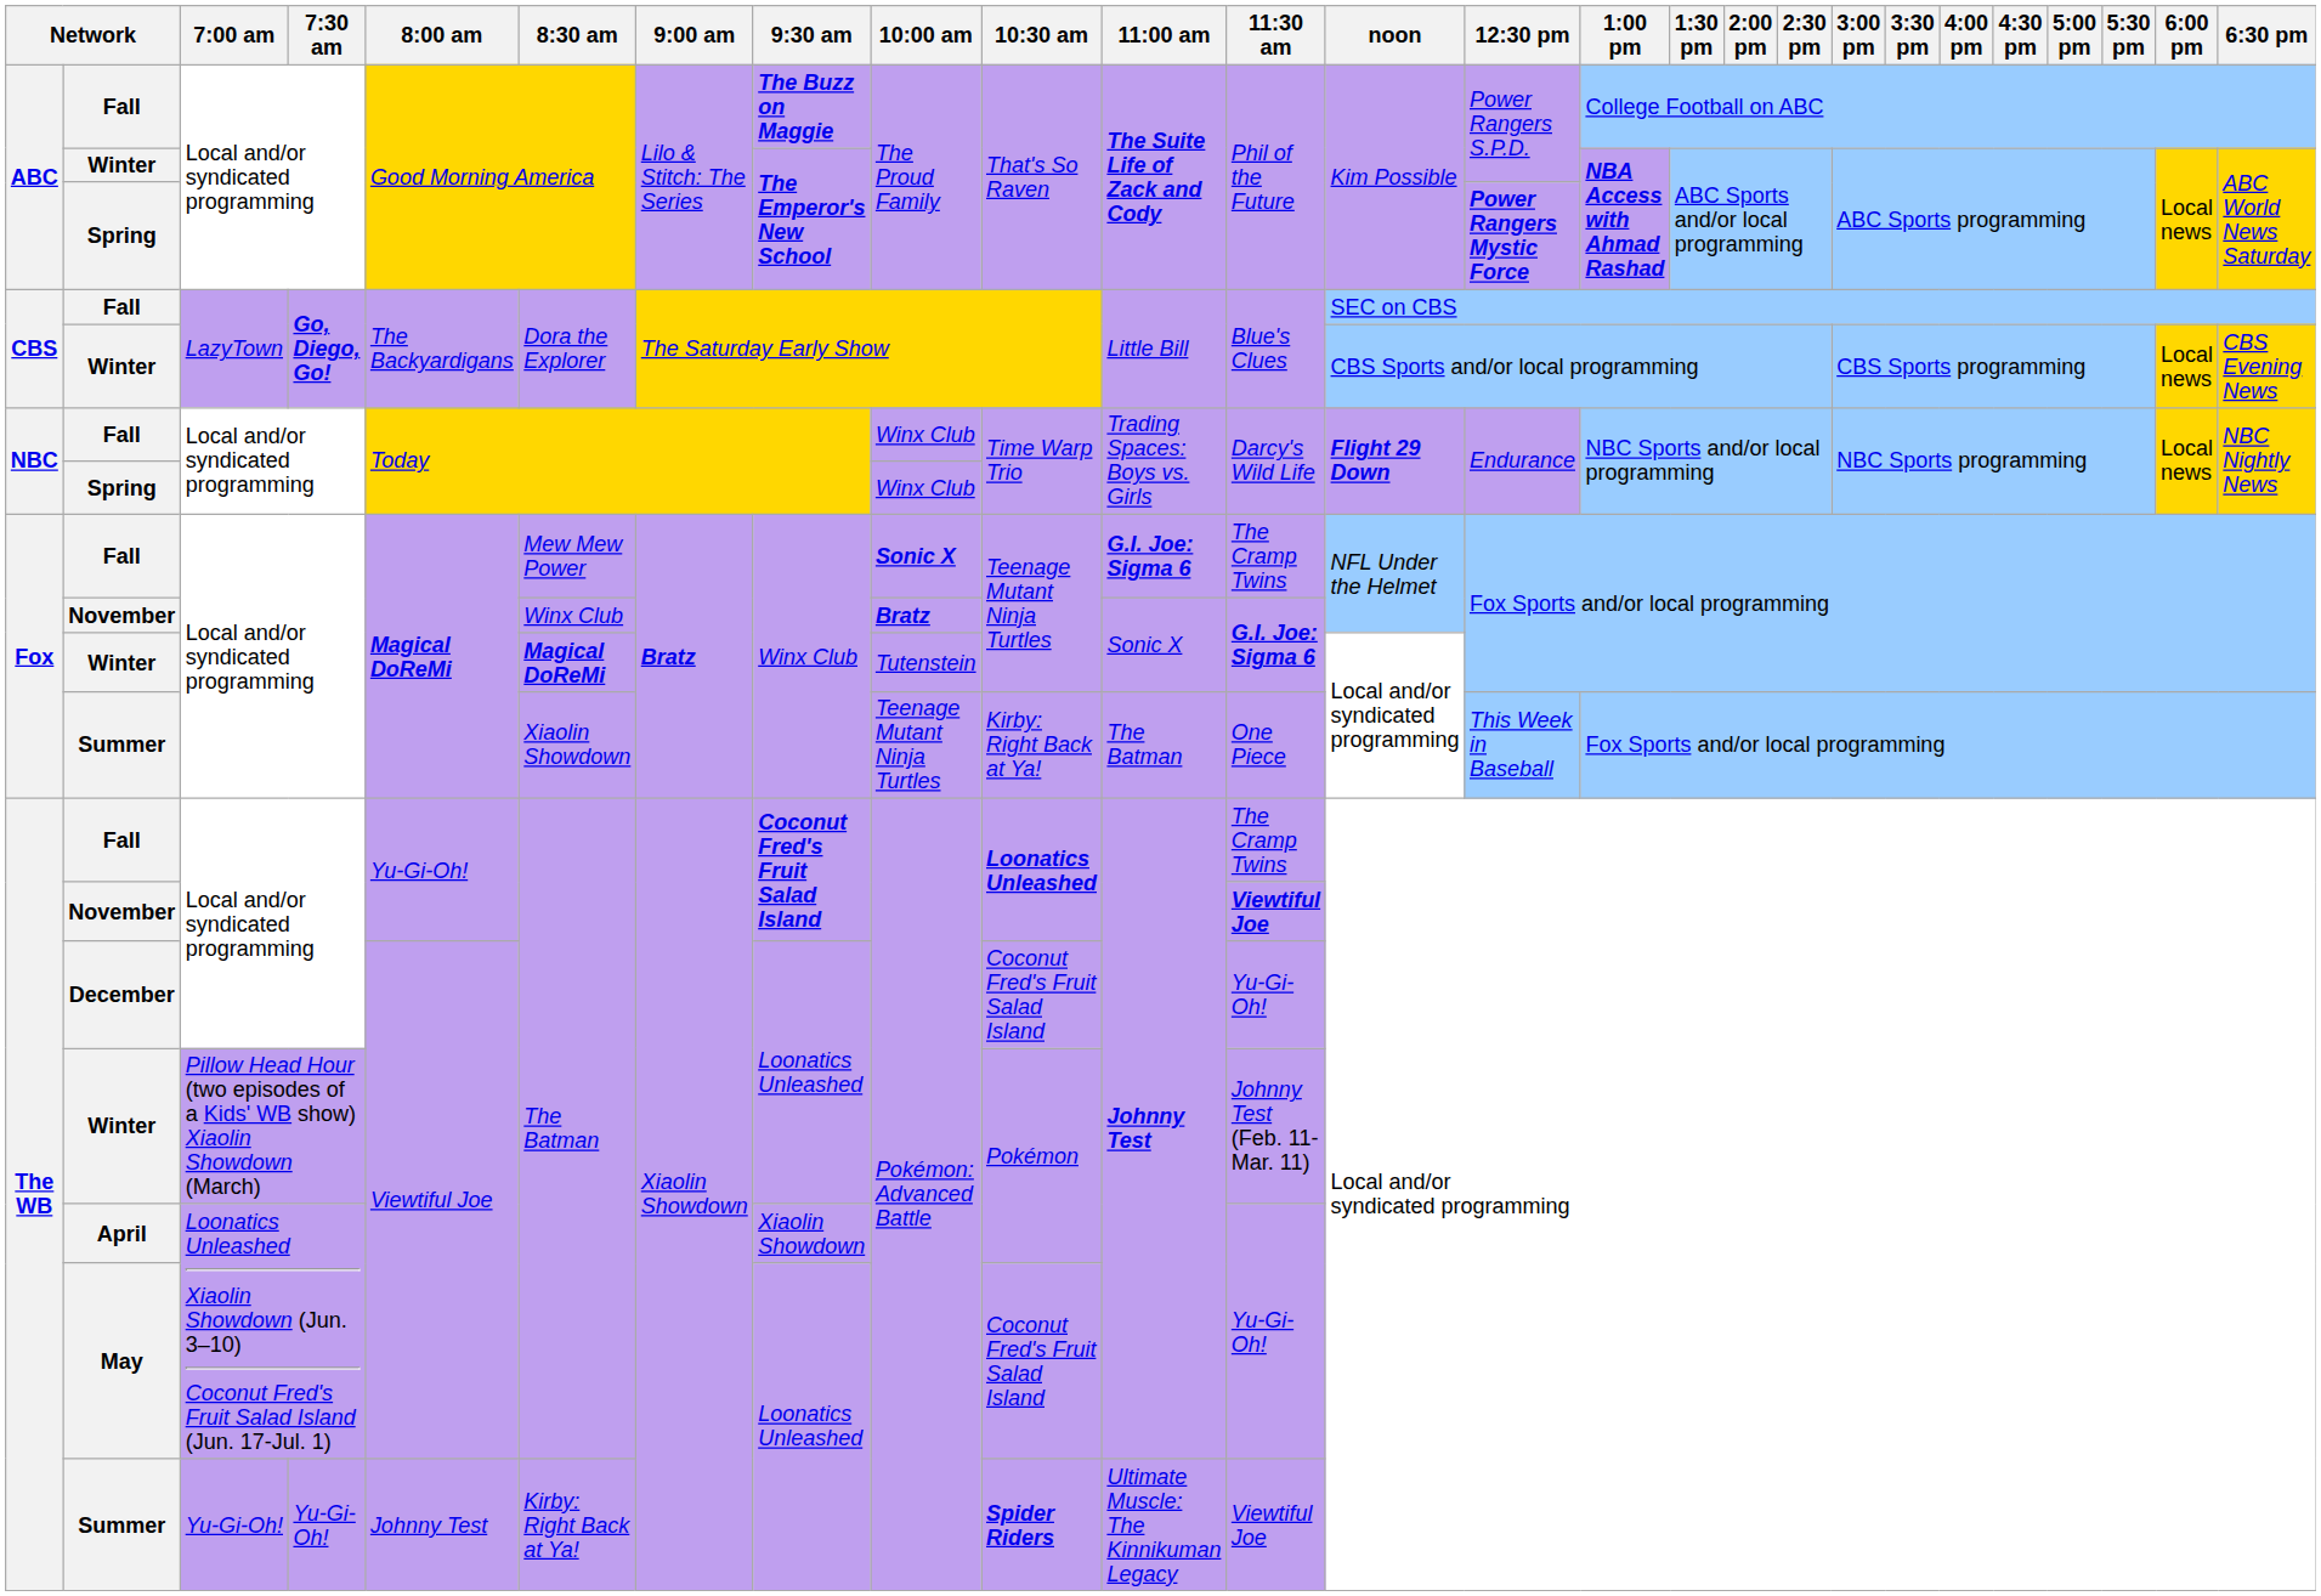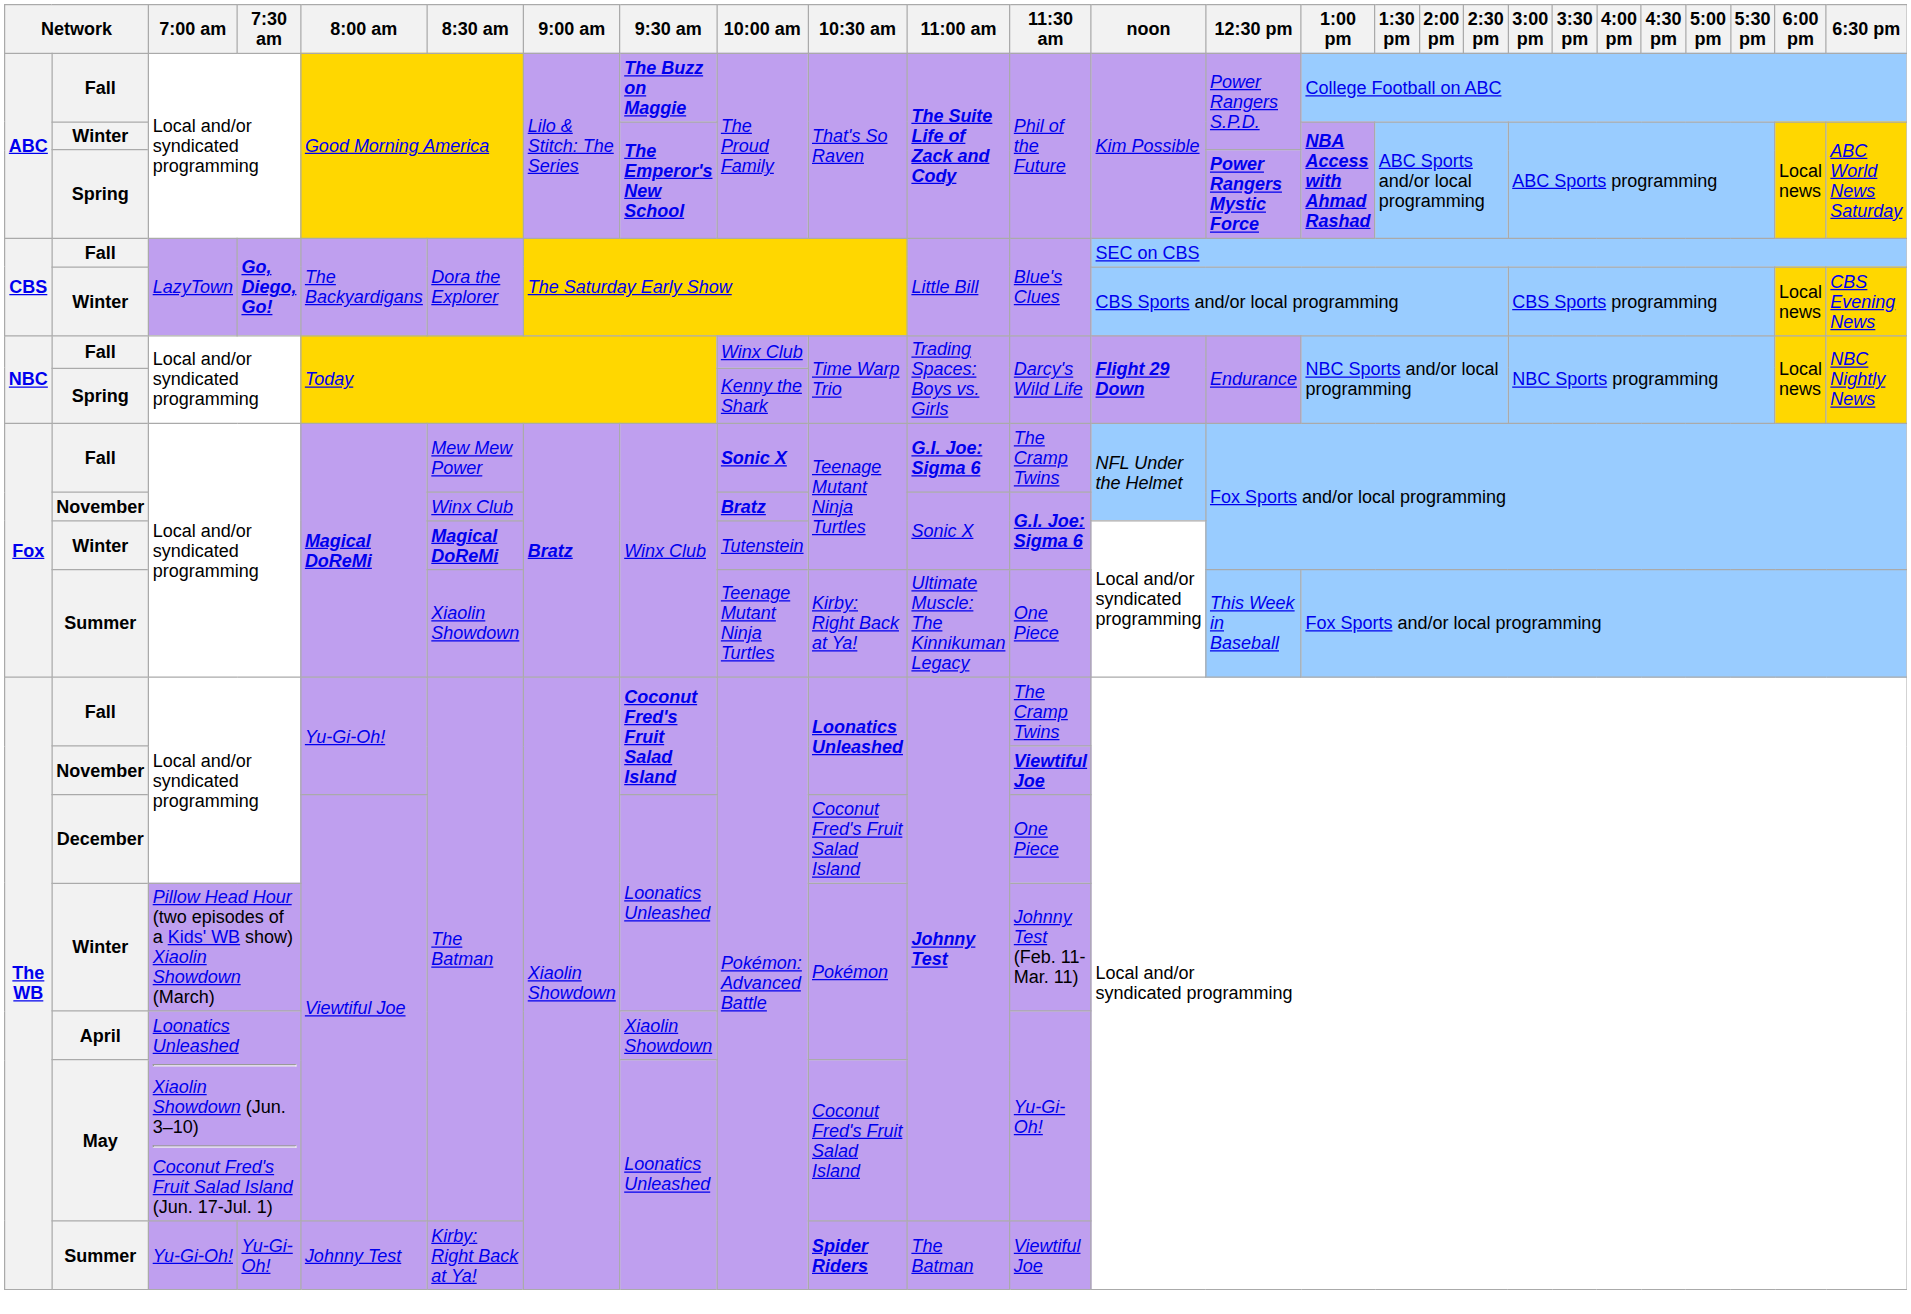 <table class=wikitable style="font-size:90%">
 <tr>
 <th width="1.5%" bgcolor="#C0C0C0" colspan="2">Network</th>
 <th width="4%" bgcolor="#C0C0C0">7:00 am</th>
 <th width="4%" bgcolor="#C0C0C0">7:30 am</th>
 <th width="4%" bgcolor="#C0C0C0">8:00 am</th>
 <th width="4%" bgcolor="#C0C0C0">8:30 am</th>
 <th width="4%" bgcolor="#C0C0C0">9:00 am</th>
 <th width="4%" bgcolor="#C0C0C0">9:30 am</th>
 <th width="4%" bgcolor="#C0C0C0">10:00 am</th>
 <th width="4%" bgcolor="#C0C0C0">10:30 am</th>
 <th width="4%" bgcolor="#C0C0C0">11:00 am</th>
 <th width="4%" bgcolor="#C0C0C0">11:30 am</th>
 <th width="4%" bgcolor="#C0C0C0">noon</th>
 <th width="4%" bgcolor="#C0C0C0">12:30 pm</th>
 <th width="4%" bgcolor="#C0C0C0">1:00 pm</th>
 <th width="4%" bgcolor="#C0C0C0">1:30 pm</th>
 <th width="4%" bgcolor="#C0C0C0">2:00 pm</th>
 <th width="4%" bgcolor="#C0C0C0">2:30 pm</th>
 <th width="4%" bgcolor="#C0C0C0">3:00 pm</th>
 <th width="4%" bgcolor="#C0C0C0">3:30 pm</th>
 <th width="4%" bgcolor="#C0C0C0">4:00 pm</th>
 <th width="4%" bgcolor="#C0C0C0">4:30 pm</th>
 <th width="4%" bgcolor="#C0C0C0">5:00 pm</th>
 <th width="4%" bgcolor="#C0C0C0">5:30 pm</th>
 <th width="4%" bgcolor="#C0C0C0">6:00 pm</th>
 <th width="4%" bgcolor="#C0C0C0">6:30 pm</th>
 </tr>
 <tr>
 <th bgcolor="#C0C0C0" rowspan="3"><a href='#'>ABC</a></th>
 <th>Fall</th>
 <td bgcolor="white" colspan="2" rowspan="3">Local and/or<br>syndicated<br>programming</td>
 <td bgcolor="gold" colspan="2" rowspan="3"><em><a href='#'>Good Morning America</a></em></td>
 <td bgcolor="bf9fef" rowspan="3"><em><a href='#'>Lilo & Stitch: The Series</a></em></td>
 <td bgcolor="bf9fef" rowspan="1"><strong><em><a href='#'>The Buzz on Maggie</a></em></strong></td>
 <td bgcolor="bf9fef" rowspan="3"><em><a href='#'>The Proud Family</a></em></td>
 <td bgcolor="bf9fef" rowspan="3"><em><a href='#'>That's So Raven</a></em></td>
 <td bgcolor="bf9fef" rowspan="3"><strong><em><a href='#'>The Suite Life of Zack and Cody</a></em></strong></td>
 <td bgcolor="bf9fef" rowspan="3"><em><a href='#'>Phil of the Future</a></em></td>
 <td bgcolor="bf9fef" rowspan="3"><em><a href='#'>Kim Possible</a></em></td>
 <td bgcolor="bf9fef" rowspan="2"><em><a href='#'>Power Rangers S.P.D.</a></em></td>
 <td bgcolor="99ccff" colspan="12" rowspan="1"><a href='#'>College Football on ABC</a></td>
 </tr>
 <tr>
 <th>Winter</th>
 <td bgcolor="bf9fef" rowspan="2"><strong><em><a href='#'>The Emperor's New School</a></em></strong></td>
 <td bgcolor=bf9fef rowspan="2"><strong><em><a href='#'>NBA Access with Ahmad Rashad</a></em></strong></td>
 <td bgcolor="99ccff" colspan="3" rowspan="2"><a href='#'>ABC Sports</a> and/or local programming</td>
 <td bgcolor="99ccff" colspan="6" rowspan="2"><a href='#'>ABC Sports</a> programming</td>
 <td bgcolor="gold" rowspan="2">Local news</td>
 <td bgcolor="gold" rowspan="2"><em><a href='#'>ABC World News Saturday</a></em></td>
 </tr>
 <tr>
 <th>Spring</th>
 <td bgcolor="bf9fef" rowspan="1"><strong><em><a href='#'>Power Rangers Mystic Force</a></em></strong></td>
 </tr>
 <tr>
 <th bgcolor="#C0C0C0" rowspan="2"><a href='#'>CBS</a></th>
 <th>Fall</th>
 <td bgcolor="bf9fef" rowspan="2"><em><a href='#'>LazyTown</a></em></td>
 <td bgcolor="bf9fef" rowspan="2"><strong><em><a href='#'>Go, Diego, Go!</a></em></strong></td>
 <td bgcolor="bf9fef" rowspan="2"><em><a href='#'>The Backyardigans</a></em></td>
 <td bgcolor="bf9fef" rowspan="2"><em><a href='#'>Dora the Explorer</a></em></td>
 <td bgcolor="gold" colspan="4" rowspan="2"><em><a href='#'>The Saturday Early Show</a></em></td>
 <td bgcolor="bf9fef" rowspan="2"><em><a href='#'>Little Bill</a></em></td>
 <td bgcolor="bf9fef" rowspan="2"><em><a href='#'>Blue's Clues</a></em></td>
 <td bgcolor="99ccff" rowspan="1" colspan="14"><a href='#'>SEC on CBS</a></td>
 </tr>
 <tr>
 <th>Winter</th>
 <td bgcolor="99ccff" rowspan="1"colspan="6"><a href='#'>CBS Sports</a> and/or local programming</td>
 <td bgcolor="99ccff" rowspan="1"colspan="6"><a href='#'>CBS Sports</a> programming</td>
 <td bgcolor="gold"rowspan="1">Local news</td>
 <td bgcolor="gold"rowspan="1"><em><a href='#'>CBS Evening News</a></em></td>
 </tr>
 <tr>
 <th bgcolor="#C0C0C0" rowspan="2"><a href='#'>NBC</a></th>
 <th>Fall</th>
 <td bgcolor="white" rowspan="2"colspan="2">Local and/or<br>syndicated<br>programming</td>
 <td bgcolor="gold" rowspan="2"colspan="4"><em><a href='#'>Today</a></em></td>
 <td bgcolor="bf9fef" rowspan="1"><em><a href='#'>Winx Club</a></em></td>
 <td bgcolor="bf9fef"rowspan="2"><em><a href='#'>Time Warp Trio</a></em></td>
 <td bgcolor="bf9fef"rowspan="2"><em><a href='#'>Trading Spaces: Boys vs. Girls</a></em></td>
 <td bgcolor="bf9fef"rowspan="2"><em><a href='#'>Darcy's Wild Life</a></em></td>
 <td bgcolor="bf9fef"rowspan="2"><strong><em><a href='#'>Flight 29 Down</a></em></strong></td>
 <td bgcolor="bf9fef"rowspan="2"><em><a href='#'>Endurance</a></em></td>
 <td bgcolor="99ccff" rowspan="2"colspan="4"><a href='#'>NBC Sports</a> and/or local programming</td>
 <td bgcolor="99ccff" rowspan="2"colspan="6"><a href='#'>NBC Sports</a> programming</td>
 <td bgcolor="gold"rowspan="2">Local news</td>
 <td bgcolor="gold"rowspan="2"><em><a href='#'>NBC Nightly News</a></em></td>
 </tr>
 <tr>
 <th>Spring</th>
-<td bgcolor="bf9fef" rowspan="1"><em><a href='#'>Winx Club</a></em></td>
+<td bgcolor="bf9fef"rowspan="1"><em><a href='#'>Kenny the Shark</a></em></td>
 </tr>
 <tr>
 <th bgcolor="#C0C0C0" rowspan="4"><a href='#'>Fox</a></th>
 <th>Fall</th>
 <td bgcolor="white" colspan="2" rowspan="4">Local and/or<br>syndicated<br>programming</td>
 <td bgcolor="bf9fef" rowspan="4"><strong><em><a href='#'>Magical DoReMi</a></em></strong></td>
 <td bgcolor="bf9fef" rowspan="1"><em><a href='#'>Mew Mew Power</a></em></td>
 <td bgcolor="bf9fef" rowspan="4"><strong><em><a href='#'>Bratz</a></em></strong></td>
 <td bgcolor="bf9fef" rowspan="4"><em><a href='#'>Winx Club</a></em></td>
 <td bgcolor="bf9fef" rowspan="1"><strong><em><a href='#'>Sonic X</a></em></strong></td>
 <td bgcolor="bf9fef" rowspan="3"><em><a href='#'>Teenage Mutant Ninja Turtles</a></em></td>
 <td bgcolor="bf9fef" rowspan="1"><strong><em><a href='#'>G.I. Joe: Sigma 6</a></em></strong></td>
 <td bgcolor="bf9fef" rowspan="1"><em><a href='#'>The Cramp Twins</a></em></td>
 <td bgcolor="99ccff" rowspan="2"><em>NFL Under the Helmet</em></td>
 <td bgcolor="99ccff" rowspan="3"colspan="13"><a href='#'>Fox Sports</a> and/or local programming</td>
 </tr>
 <tr>
 <th>November</th>
 <td bgcolor="bf9fef" rowspan="1"><em><a href='#'>Winx Club</a></em></td>
 <td bgcolor="bf9fef" rowspan="1"><strong><em><a href='#'>Bratz</a></em></strong></td>
 <td bgcolor="bf9fef" rowspan="2"><em><a href='#'>Sonic X</a></em></td>
 <td bgcolor="bf9fef" rowspan="2"><strong><em><a href='#'>G.I. Joe: Sigma 6</a></em></strong></td>
 </tr>
 <tr>
 <th>Winter</th>
 <td bgcolor="bf9fef" rowspan="1"><strong><em><a href='#'>Magical DoReMi</a></em></strong></td>
 <td bgcolor="bf9fef"rowspan="1"><em><a href='#'>Tutenstein</a></em></td>
 <td bgcolor="white"  rowspan="2">Local and/or<br>syndicated programming</td>
 </tr>
 <tr>
 <th>Summer</th>
 <td bgcolor="bf9fef" rowspan="1"><em><a href='#'>Xiaolin Showdown</a></em></td>
 <td bgcolor="bf9fef" rowspan="1"><em><a href='#'>Teenage Mutant Ninja Turtles</a></em></td>
 <td bgcolor="bf9fef" rowspan="1"><em><a href='#'>Kirby: Right Back at Ya!</a></em></td>
-<td bgcolor="bf9fef" rowspan="1"><em><a href='#'>The Batman</a></em></td>
+<td bgcolor="bf9fef" rowspan="1"><em><a href='#'>Ultimate Muscle: The Kinnikuman Legacy</a></em></td>
 <td bgcolor="bf9fef" rowspan="1"><em><a href='#'>One Piece</a></em></td>
 <td bgcolor="99ccff" rowspan="1"><em><a href='#'>This Week in Baseball</a></em></td>
 <td bgcolor="99ccff" rowspan="1"colspan="12"><a href='#'>Fox Sports</a> and/or local programming</td>
 </tr>
 <tr>
 <th bgcolor="#C0C0C0" rowspan="7"><a href='#'>The WB</a></th>
 <th>Fall</th>
 <td bgcolor="white" colspan="2" rowspan="3">Local and/or<br>syndicated programming</td>
 <td bgcolor="bf9fef" rowspan="2"><em><a href='#'>Yu-Gi-Oh!</a></em></td>
 <td bgcolor="bf9fef" rowspan="6"><em><a href='#'>The Batman</a></em></td>
 <td bgcolor="bf9fef" rowspan="7"><em><a href='#'>Xiaolin Showdown</a></em></td>
 <td bgcolor="bf9fef" rowspan="2"><strong><em><a href='#'>Coconut Fred's Fruit Salad Island</a></em></strong></td>
 <td bgcolor="bf9fef" rowspan="7"><em><a href='#'>Pokémon: Advanced Battle</a></em></td>
 <td bgcolor="bf9fef" rowspan="2"><strong><em><a href='#'>Loonatics Unleashed</a></em></strong></td>
 <td rowspan="6" bgcolor="bf9fef"><strong><em><a href='#'>Johnny Test</a></em></strong></td>
 <td bgcolor="bf9fef" rowspan="1"><em><a href='#'>The Cramp Twins</a></em></td>
 <td bgcolor="white" colspan="14" rowspan="7">Local and/or<br>syndicated programming</td>
 </tr>
 <tr>
 <th>November</th>
 <td bgcolor="bf9fef" rowspan="1"><strong><em><a href='#'>Viewtiful Joe</a></em></strong></td>
 </tr>
 <tr>
 <th>December</th>
 <td bgcolor="bf9fef" rowspan="4"><em><a href='#'>Viewtiful Joe</a></em></td>
 <td bgcolor="bf9fef" rowspan="2"><em><a href='#'>Loonatics Unleashed</a></em></td>
 <td bgcolor="bf9fef" rowspan="1"><em><a href='#'>Coconut Fred's Fruit Salad Island</a></em></td>
-<td bgcolor="bf9fef" rowspan="1"><em><a href='#'>Yu-Gi-Oh!</a></em></td>
+<td bgcolor="bf9fef" rowspan="1"><em><a href='#'>One Piece</a></em></td>
 </tr>
 <tr>
 <th>Winter</th>
 <td bgcolor="bf9fef" colspan="2" rowspan="1"><em><a href='#'>Pillow Head Hour</a></em> (two episodes of a <a href='#'>Kids' WB</a> show)<br><em><a href='#'>Xiaolin Showdown</a></em> (March)</td>
 <td bgcolor="bf9fef" rowspan="2"><em><a href='#'>Pokémon</a></em></td>
 <td bgcolor="bf9fef" rowspan="1"><em><a href='#'>Johnny Test</a></em> (Feb. 11-Mar. 11)</td>
 </tr>
 <tr>
 <th>April</th>
 <td bgcolor="bf9fef" colspan="2"rowspan="2"><em><a href='#'>Loonatics Unleashed</a></em><hr><em><a href='#'>Xiaolin Showdown</a></em> (Jun. 3–10)<hr><em><a href='#'>Coconut Fred's Fruit Salad Island</a></em> (Jun. 17-Jul. 1)</td>
 <td bgcolor="bf9fef" rowspan="1"><em><a href='#'>Xiaolin Showdown</a></em></td>
 <td bgcolor="bf9fef" rowspan="2"><em><a href='#'>Yu-Gi-Oh!</a></em></td>
 </tr>
 <tr>
 <th>May</th>
 <td bgcolor="bf9fef" rowspan="2"><em><a href='#'>Loonatics Unleashed</a></em></td>
 <td bgcolor="bf9fef" rowspan="1"><em><a href='#'>Coconut Fred's Fruit Salad Island</a></em></td>
 </tr>
 <tr>
 <th>Summer</th>
 <td bgcolor="bf9fef" rowspan="1"><em><a href='#'>Yu-Gi-Oh!</a></em></td>
 <td bgcolor="bf9fef" rowspan="1"><em><a href='#'>Yu-Gi-Oh!</a></em></td>
 <td bgcolor="bf9fef" rowspan="1"><em><a href='#'>Johnny Test</a></em></td>
 <td bgcolor="bf9fef" rowspan="1"><em><a href='#'>Kirby: Right Back at Ya!</a></em></td>
 <td bgcolor="bf9fef" rowspan="1"><strong><em><a href='#'>Spider Riders</a></em></strong></td>
-<td bgcolor="bf9fef" rowspan="1"><em><a href='#'>Ultimate Muscle: The Kinnikuman Legacy</a></em></td>
+<td bgcolor="bf9fef" rowspan="1"><em><a href='#'>The Batman</a></em></td>
 <td bgcolor="bf9fef" rowspan="1"><em><a href='#'>Viewtiful Joe</a></em></td>
 </tr>
 </table>
